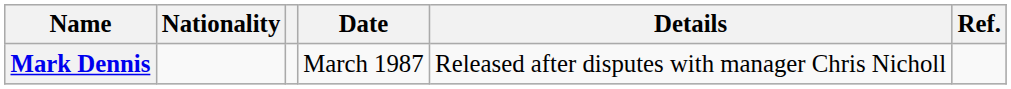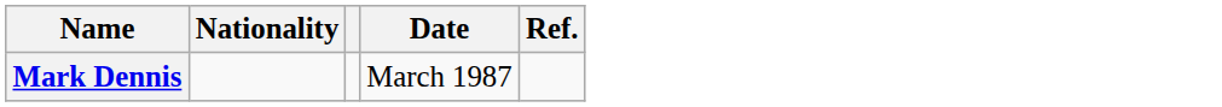 <table class="wikitable plainrowheaders">
 <tr>
 <th scope="col">Name</th>
 <th scope="col">Nationality</th>
 <th scope="col"></th>
 <th scope="col">Date</th>
-<th scope="col">Details</th>
 <th scope="col">Ref.</th>
 </tr>
 <tr>
 <th scope="row"><a href='#'>Mark Dennis</a></th>
 <td></td>
 <td align="center"></td>
 <td>March 1987</td>
-<td>Released after disputes with manager Chris Nicholl</td>
 <td align="center"></td>
 </tr>
 </table>
